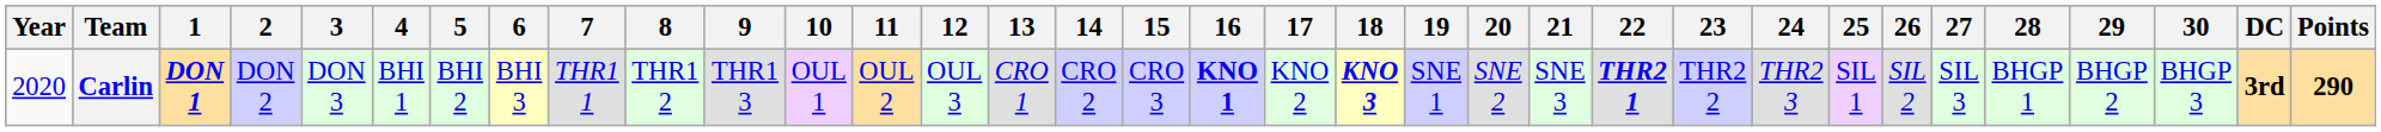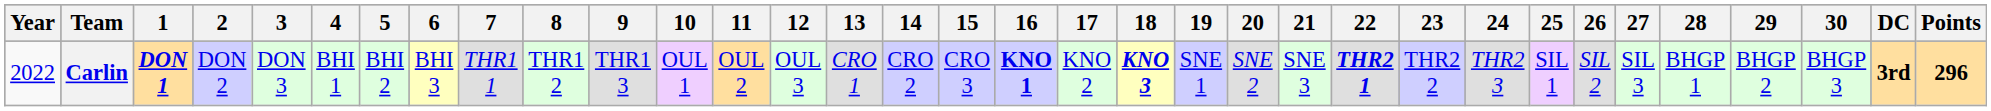 <table class="wikitable" style="text-align:center; font-size:85%;">
 <tr>
 <th>Year</th>
 <th>Team</th>
 <th>1</th>
 <th>2</th>
 <th>3</th>
 <th>4</th>
 <th>5</th>
 <th>6</th>
 <th>7</th>
 <th>8</th>
 <th>9</th>
 <th>10</th>
 <th>11</th>
 <th>12</th>
 <th>13</th>
 <th>14</th>
 <th>15</th>
 <th>16</th>
 <th>17</th>
 <th>18</th>
 <th>19</th>
 <th>20</th>
 <th>21</th>
 <th>22</th>
 <th>23</th>
 <th>24</th>
 <th>25</th>
 <th>26</th>
 <th>27</th>
 <th>28</th>
 <th>29</th>
 <th>30</th>
 <th>DC</th>
 <th>Points</th>
 </tr>
 <tr>
-<td><a href='#'>2020</a></td>
+<td><a href='#'>2022</a></td>
 <th nowrap><a href='#'>Carlin</a></th>
 <td style="background:#FFDF9F;"><strong><em><a href='#'>DON<br>1</a></em></strong><br></td>
 <td style="background:#CFCFFF;"><a href='#'>DON<br>2</a><br></td>
 <td style="background:#DFFFDF;"><a href='#'>DON<br>3</a><br></td>
 <td style="background:#DFFFDF;"><a href='#'>BHI<br>1</a><br></td>
 <td style="background:#DFFFDF;"><a href='#'>BHI<br>2</a><br></td>
 <td style="background:#FFFFBF;"><a href='#'>BHI<br>3</a><br></td>
 <td style="background:#DFDFDF;"><em><a href='#'>THR1<br>1</a></em><br></td>
 <td style="background:#DFFFDF;"><a href='#'>THR1<br>2</a><br></td>
 <td style="background:#DFDFDF;"><a href='#'>THR1<br>3</a><br></td>
 <td style="background:#EFCFFF;"><a href='#'>OUL<br>1</a><br></td>
 <td style="background:#FFDF9F;"><a href='#'>OUL<br>2</a><br></td>
 <td style="background:#DFFFDF;"><a href='#'>OUL<br>3</a><br></td>
 <td style="background:#DFDFDF;"><em><a href='#'>CRO<br>1</a></em><br></td>
 <td style="background:#CFCFFF;"><a href='#'>CRO<br>2</a><br></td>
 <td style="background:#CFCFFF;"><a href='#'>CRO<br>3</a><br></td>
 <td style="background:#CFCFFF;"><strong><a href='#'>KNO<br>1</a></strong><br></td>
 <td style="background:#DFFFDF;"><a href='#'>KNO<br>2</a><br></td>
 <td style="background:#FFFFBF;"><strong><em><a href='#'>KNO<br>3</a></em></strong><br></td>
 <td style="background:#CFCFFF;"><a href='#'>SNE<br>1</a><br></td>
 <td style="background:#DFDFDF;"><em><a href='#'>SNE<br>2</a></em><br></td>
 <td style="background:#DFFFDF;"><a href='#'>SNE<br>3</a><br></td>
 <td style="background:#DFDFDF;"><strong><em><a href='#'>THR2<br>1</a></em><br></strong></td>
 <td style="background:#CFCFFF;"><a href='#'>THR2<br>2</a><br></td>
 <td style="background:#DFDFDF;"><em><a href='#'>THR2<br>3</a></em><br></td>
 <td style="background:#EFCFFF;"><a href='#'>SIL<br>1</a><br></td>
 <td style="background:#DFDFDF;"><em><a href='#'>SIL<br>2</a></em><br></td>
 <td style="background:#DFFFDF;"><a href='#'>SIL<br>3</a><br></td>
 <td style="background:#DFFFDF;"><a href='#'>BHGP<br>1</a><br></td>
 <td style="background:#DFFFDF;"><a href='#'>BHGP<br>2</a><br></td>
 <td style="background:#DFFFDF;"><a href='#'>BHGP<br>3</a><br></td>
 <th style="background:#FFDF9F;">3rd</th>
-<th style="background:#FFDF9F;">290</th>
+<th style="background:#FFDF9F;">296</th>
 </tr>
 </table>
